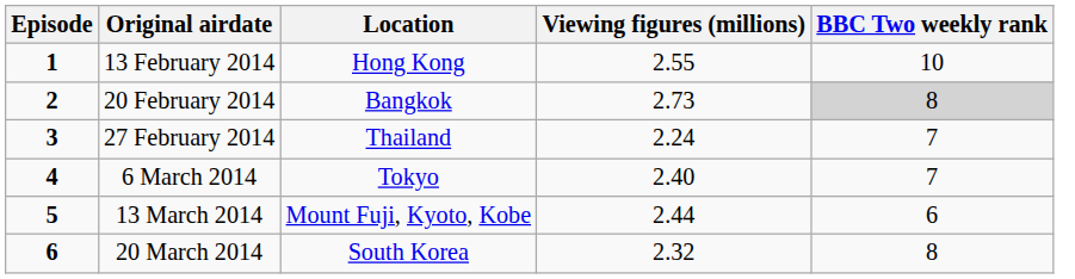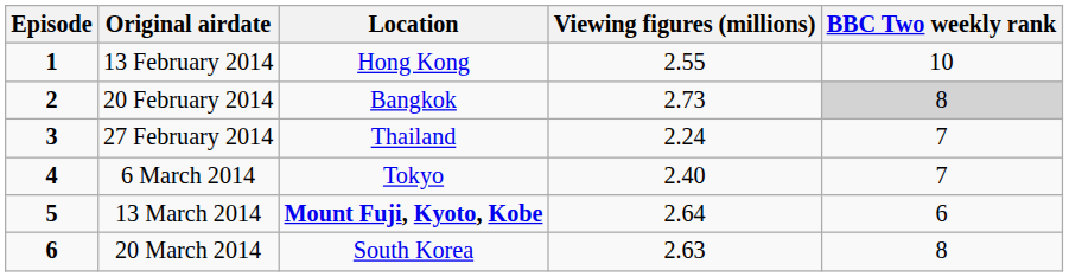 <table class="wikitable" style="text-align:center;">
 <tr>
 <th>Episode</th>
 <th>Original airdate</th>
 <th>Location</th>
 <th>Viewing figures (millions)</th>
 <th><a href='#'>BBC Two</a> weekly rank</th>
 </tr>
 <tr>
 <td><strong>1</strong></td>
 <td>13 February 2014</td>
 <td><a href='#'>Hong Kong</a></td>
 <td>2.55</td>
 <td>10</td>
 </tr>
 <tr>
 <td><strong>2</strong></td>
 <td>20 February 2014</td>
 <td><a href='#'>Bangkok</a></td>
 <td>2.73</td>
 <td style="background: lightgrey;">8</td>
 </tr>
 <tr>
 <td><strong>3</strong></td>
 <td>27 February 2014</td>
 <td><a href='#'>Thailand</a></td>
 <td>2.24</td>
 <td>7</td>
 </tr>
 <tr>
 <td><strong>4</strong></td>
 <td>6 March 2014</td>
 <td><a href='#'>Tokyo</a></td>
 <td>2.40</td>
 <td>7</td>
 </tr>
 <tr>
 <td><strong>5</strong></td>
 <td>13 March 2014</td>
-<td><a href='#'>Mount Fuji</a>, <a href='#'>Kyoto</a>, <a href='#'>Kobe</a></td>
-<td>2.44</td>
+<td><strong><a href='#'>Mount Fuji</a>, <a href='#'>Kyoto</a>, <a href='#'>Kobe</a></strong></td>
+<td>2.64</td>
 <td>6</td>
 </tr>
 <tr>
 <td><strong>6</strong></td>
 <td>20 March 2014</td>
 <td><a href='#'>South Korea</a></td>
-<td>2.32</td>
+<td>2.63</td>
 <td>8</td>
 </tr>
 </table>
